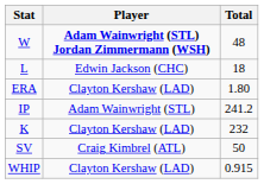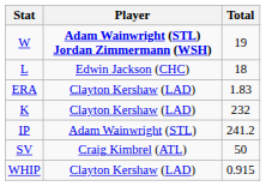 <table class="wikitable" style="text-align:center;">
 <tr>
 <th style="width:15%">Stat</th>
 <th>Player</th>
 <th style="width:15%">Total</th>
 </tr>
 <tr>
 <td><a href='#'>W</a></td>
 <td><strong><a href='#'>Adam Wainwright</a> (<a href='#'>STL</a>)<br><a href='#'>Jordan Zimmermann</a> (<a href='#'>WSH</a>)</strong></td>
-<td>48</td>
+<td>19</td>
 </tr>
 <tr>
 <td><a href='#'>L</a></td>
 <td><a href='#'>Edwin Jackson</a> (<a href='#'>CHC</a>)</td>
 <td>18</td>
 </tr>
 <tr>
 <td><a href='#'>ERA</a></td>
 <td><a href='#'>Clayton Kershaw</a> (<a href='#'>LAD</a>)</td>
-<td>1.80</td>
+<td>1.83</td>
+</tr>
+<tr>
+<td><a href='#'>K</a></td>
+<td><a href='#'>Clayton Kershaw</a> (<a href='#'>LAD</a>)</td>
+<td>232</td>
 </tr>
 <tr>
 <td><a href='#'>IP</a></td>
 <td><a href='#'>Adam Wainwright</a> (<a href='#'>STL</a>)</td>
 <td>241.2</td>
-</tr>
-<tr>
-<td><a href='#'>K</a></td>
-<td><a href='#'>Clayton Kershaw</a> (<a href='#'>LAD</a>)</td>
-<td>232</td>
 </tr>
 <tr>
 <td><a href='#'>SV</a></td>
 <td><a href='#'>Craig Kimbrel</a> (<a href='#'>ATL</a>)</td>
 <td>50</td>
 </tr>
 <tr>
 <td><a href='#'>WHIP</a></td>
 <td><a href='#'>Clayton Kershaw</a> (<a href='#'>LAD</a>)</td>
 <td>0.915</td>
 </tr>
 </table>
